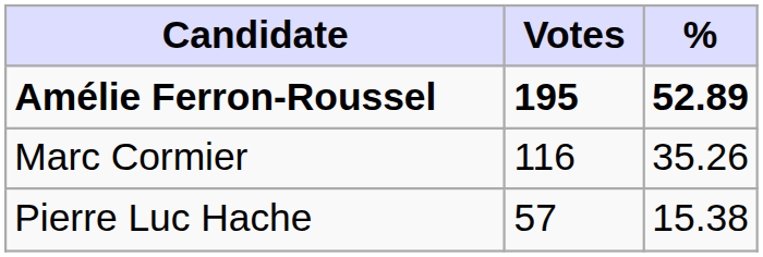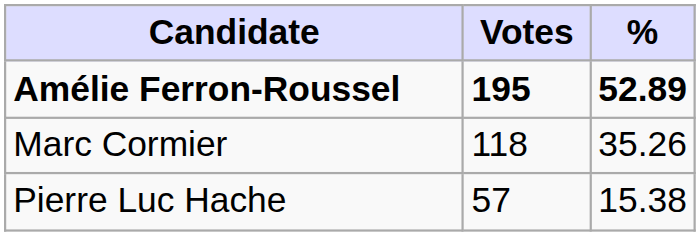 <table class="wikitable">
 <tr>
 <th style="background:#ddf; width:200px;">Candidate</th>
 <th style="background:#ddf; width:50px;">Votes</th>
 <th style="background:#ddf; width:30px;">%</th>
 </tr>
 <tr>
 <td><strong>Amélie Ferron-Roussel</strong></td>
 <td><strong>195</strong></td>
 <td><strong>52.89</strong></td>
 </tr>
 <tr>
 <td>Marc Cormier</td>
-<td>116</td>
+<td>118</td>
 <td>35.26</td>
 </tr>
 <tr>
 <td>Pierre Luc Hache</td>
 <td>57</td>
 <td>15.38</td>
 </tr>
 </table>
